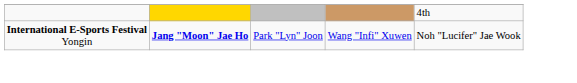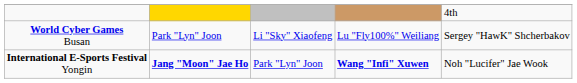 <table class="wikitable" style="text-align:left">
 <tr>
 </tr>
 <tr>
 <td style="text-align:center"></td>
 <td style="text-align:center; background:gold;"></td>
 <td style="text-align:center; background:silver;"></td>
 <td style="text-align:center; background:#c96;"></td>
 <td>4th</td>
 </tr>
 <tr>
+<td style="text-align:center"><strong><a href='#'>World Cyber Games</a></strong><br> Busan</td>
+<td> <a href='#'>Park "Lyn" Joon</a></td>
+<td> <a href='#'>Li "Sky" Xiaofeng</a></td>
+<td> <a href='#'>Lu "Fly100%" Weiliang</a></td>
+<td> Sergey "HawK" Shcherbakov</td>
+</tr>
+<tr>
 <td style="text-align:center"><strong>International E-Sports Festival</strong><br> Yongin</td>
 <td><strong> <a href='#'>Jang "Moon" Jae Ho</a></strong></td>
 <td> <a href='#'>Park "Lyn" Joon</a></td>
-<td> <a href='#'>Wang "Infi" Xuwen</a></td>
+<td><strong> <a href='#'>Wang "Infi" Xuwen</a></strong></td>
 <td>  Noh "Lucifer" Jae Wook</td>
 </tr>
 </table>
